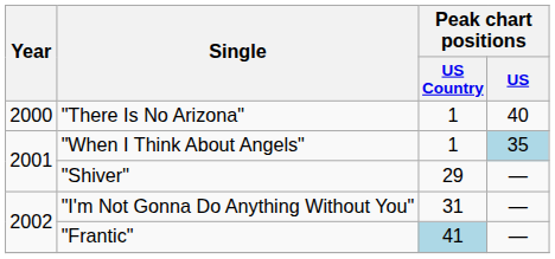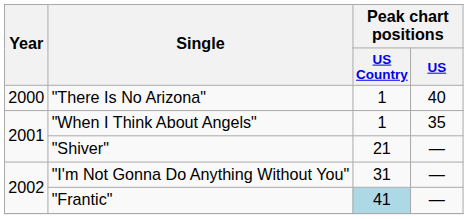 <table class="wikitable" style="text-align:center;">
 <tr>
 <th rowspan="2">Year</th>
 <th rowspan="2">Single</th>
 <th colspan="2">Peak chart<br>positions</th>
 </tr>
 <tr style="font-size:smaller;">
 <th width="45"><a href='#'>US Country</a></th>
 <th width="45"><a href='#'>US</a></th>
 </tr>
 <tr>
 <td>2000</td>
 <td align="left">"There Is No Arizona"</td>
 <td>1</td>
 <td>40</td>
 </tr>
 <tr>
 <td rowspan="2">2001</td>
 <td align="left">"When I Think About Angels"</td>
 <td>1</td>
-<td style="background: lightblue;">35</td>
+<td>35</td>
 </tr>
 <tr>
 <td align="left">"Shiver"</td>
-<td>29</td>
+<td>21</td>
 <td>—</td>
 </tr>
 <tr>
 <td rowspan="2">2002</td>
 <td align="left">"I'm Not Gonna Do Anything Without You" </td>
 <td>31</td>
 <td>—</td>
 </tr>
 <tr>
 <td align="left">"Frantic"</td>
 <td style="background: lightblue;">41</td>
 <td>—</td>
 </tr>
 <tr>
 </tr>
 </table>
